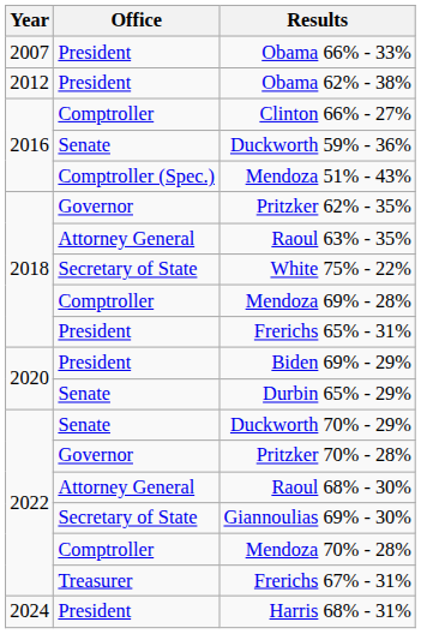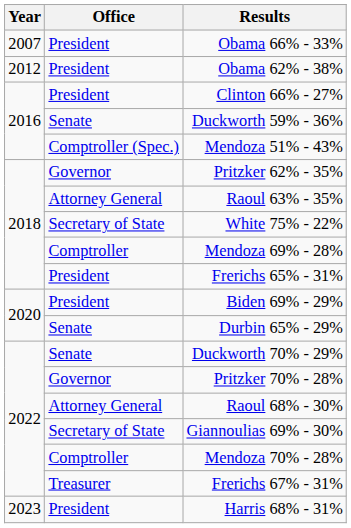 <table class=wikitable>
 <tr>
 <th>Year</th>
 <th>Office</th>
 <th>Results</th>
 </tr>
 <tr>
 <td>2007</td>
 <td><a href='#'>President</a></td>
 <td align="right" ><a href='#'>Obama</a> 66% - 33%</td>
 </tr>
 <tr>
 <td>2012</td>
 <td><a href='#'>President</a></td>
 <td align="right" ><a href='#'>Obama</a> 62% - 38%</td>
 </tr>
 <tr>
 <td rowspan=3>2016</td>
-<td><a href='#'>Comptroller</a></td>
+<td><a href='#'>President</a></td>
 <td align="right" ><a href='#'>Clinton</a> 66% - 27%</td>
 </tr>
 <tr>
 <td><a href='#'>Senate</a></td>
 <td align="right" ><a href='#'>Duckworth</a> 59% - 36%</td>
 </tr>
 <tr>
 <td><a href='#'>Comptroller (Spec.)</a></td>
 <td align="right" ><a href='#'>Mendoza</a> 51% - 43%</td>
 </tr>
 <tr>
 <td rowspan=5>2018</td>
 <td><a href='#'>Governor</a></td>
 <td align="right" ><a href='#'>Pritzker</a> 62% - 35%</td>
 </tr>
 <tr>
 <td><a href='#'>Attorney General</a></td>
 <td align="right" ><a href='#'>Raoul</a> 63% - 35%</td>
 </tr>
 <tr>
 <td><a href='#'>Secretary of State</a></td>
 <td align="right" ><a href='#'>White</a> 75% - 22%</td>
 </tr>
 <tr>
 <td><a href='#'>Comptroller</a></td>
 <td align="right" ><a href='#'>Mendoza</a> 69% - 28%</td>
 </tr>
 <tr>
 <td><a href='#'>President</a></td>
 <td align="right" ><a href='#'>Frerichs</a> 65% - 31%</td>
 </tr>
 <tr>
 <td rowspan=2>2020</td>
 <td><a href='#'>President</a></td>
 <td align="right" ><a href='#'>Biden</a> 69% - 29%</td>
 </tr>
 <tr>
 <td><a href='#'>Senate</a></td>
 <td align="right" ><a href='#'>Durbin</a> 65% - 29%</td>
 </tr>
 <tr>
 <td rowspan=6>2022</td>
 <td><a href='#'>Senate</a></td>
 <td align="right" ><a href='#'>Duckworth</a> 70% - 29%</td>
 </tr>
 <tr>
 <td><a href='#'>Governor</a></td>
 <td align="right" ><a href='#'>Pritzker</a> 70% - 28%</td>
 </tr>
 <tr>
 <td><a href='#'>Attorney General</a></td>
 <td align="right" ><a href='#'>Raoul</a> 68% - 30%</td>
 </tr>
 <tr>
 <td><a href='#'>Secretary of State</a></td>
 <td align="right" ><a href='#'>Giannoulias</a> 69% - 30%</td>
 </tr>
 <tr>
 <td><a href='#'>Comptroller</a></td>
 <td align="right" ><a href='#'>Mendoza</a> 70% - 28%</td>
 </tr>
 <tr>
 <td><a href='#'>Treasurer</a></td>
 <td align="right" ><a href='#'>Frerichs</a> 67% - 31%</td>
 </tr>
 <tr>
-<td>2024</td>
+<td>2023</td>
 <td><a href='#'>President</a></td>
 <td align="right" ><a href='#'>Harris</a> 68% - 31%</td>
 </tr>
 </table>
